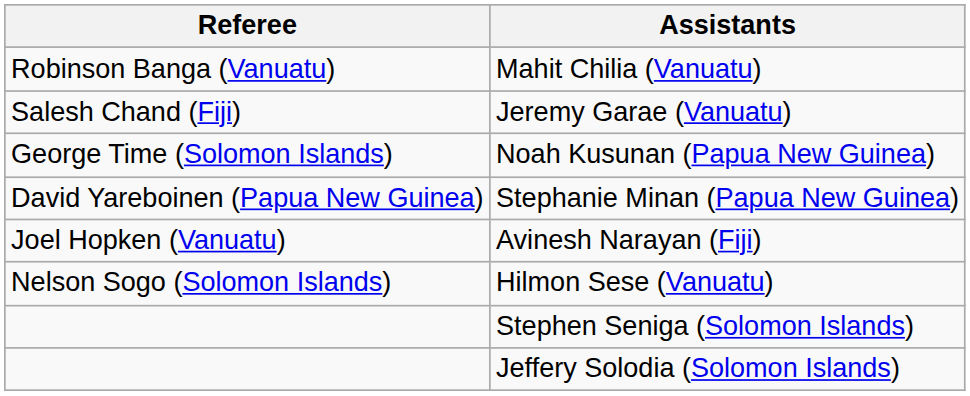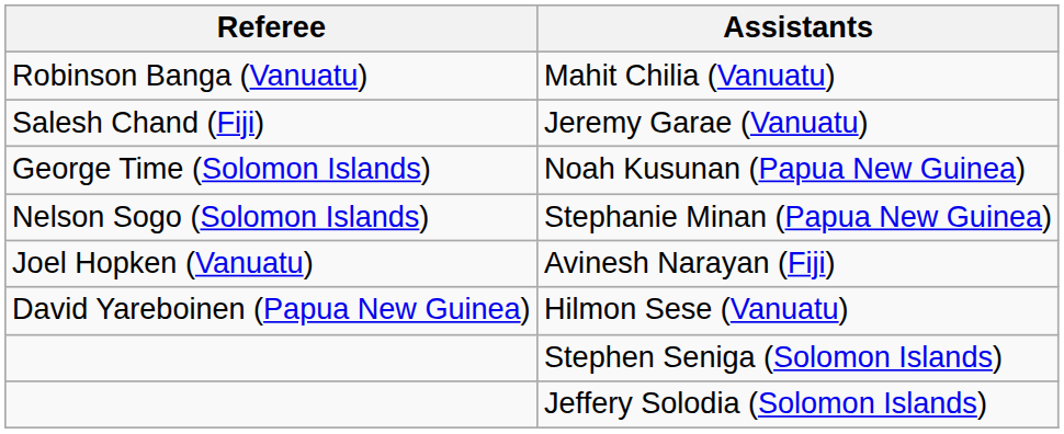 <table class="wikitable">
 <tr>
 <th>Referee</th>
 <th>Assistants</th>
 </tr>
 <tr>
 <td> Robinson Banga (<a href='#'>Vanuatu</a>)</td>
 <td> Mahit Chilia (<a href='#'>Vanuatu</a>)</td>
 </tr>
 <tr>
 <td> Salesh Chand (<a href='#'>Fiji</a>)</td>
 <td> Jeremy Garae (<a href='#'>Vanuatu</a>)</td>
 </tr>
 <tr>
 <td> George Time (<a href='#'>Solomon Islands</a>)</td>
 <td> Noah Kusunan (<a href='#'>Papua New Guinea</a>)</td>
 </tr>
 <tr>
-<td> David Yareboinen (<a href='#'>Papua New Guinea</a>)</td>
+<td> Nelson Sogo (<a href='#'>Solomon Islands</a>)</td>
 <td> Stephanie Minan (<a href='#'>Papua New Guinea</a>)</td>
 </tr>
 <tr>
 <td> Joel Hopken (<a href='#'>Vanuatu</a>)</td>
 <td> Avinesh Narayan (<a href='#'>Fiji</a>)</td>
 </tr>
 <tr>
-<td> Nelson Sogo (<a href='#'>Solomon Islands</a>)</td>
+<td> David Yareboinen (<a href='#'>Papua New Guinea</a>)</td>
 <td> Hilmon Sese (<a href='#'>Vanuatu</a>)</td>
 </tr>
 <tr>
 <td></td>
 <td> Stephen Seniga (<a href='#'>Solomon Islands</a>)</td>
 </tr>
 <tr>
 <td></td>
 <td> Jeffery Solodia (<a href='#'>Solomon Islands</a>)</td>
 </tr>
 </table>
